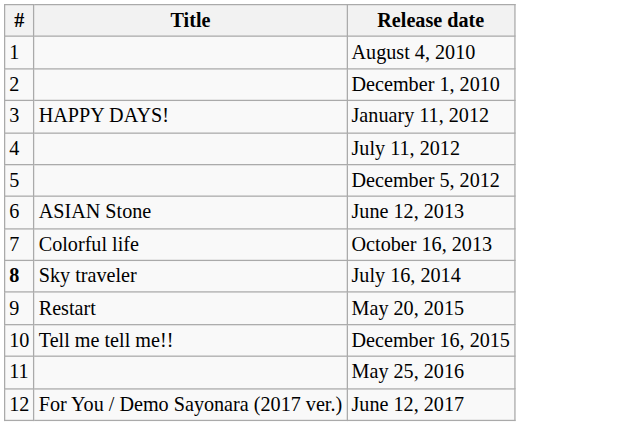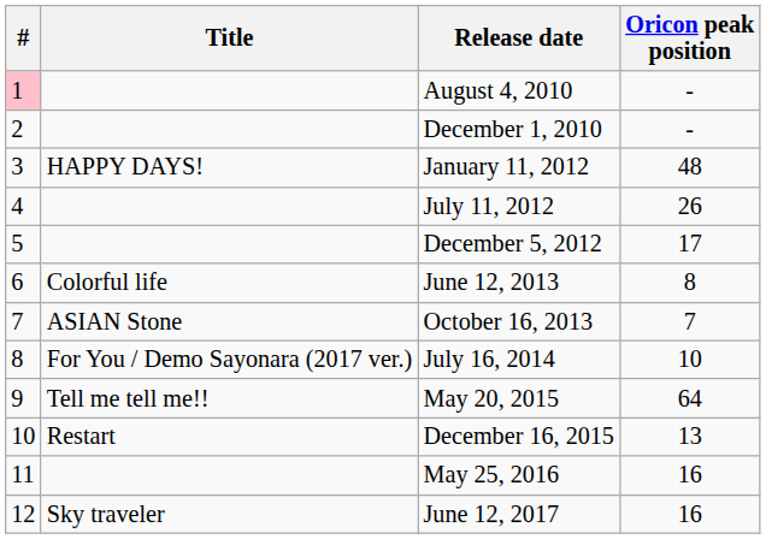 <table class="wikitable">
 <tr>
 <th>#</th>
 <th>Title</th>
 <th>Release date</th>
+<th><a href='#'>Oricon</a> peak<br>position</th>
 </tr>
 <tr>
-<td>1</td>
+<td style="background: pink;">1</td>
 <td></td>
 <td>August 4, 2010</td>
+<td style="text-align:center;">-</td>
 </tr>
 <tr>
 <td>2</td>
 <td></td>
 <td>December 1, 2010</td>
+<td style="text-align:center;">-</td>
 </tr>
 <tr>
 <td>3</td>
 <td>HAPPY DAYS!</td>
 <td>January 11, 2012</td>
+<td style="text-align:center;">48</td>
 </tr>
 <tr>
 <td>4</td>
 <td></td>
 <td>July 11, 2012</td>
+<td style="text-align:center;">26</td>
 </tr>
 <tr>
 <td>5</td>
 <td></td>
 <td>December 5, 2012</td>
+<td style="text-align:center;">17</td>
 </tr>
 <tr>
 <td>6</td>
-<td>ASIAN Stone</td>
+<td>Colorful life</td>
 <td>June 12, 2013</td>
+<td style="text-align:center;">8</td>
 </tr>
 <tr>
 <td>7</td>
-<td>Colorful life</td>
+<td>ASIAN Stone</td>
 <td>October 16, 2013</td>
+<td style="text-align:center;">7</td>
 </tr>
 <tr>
-<td><strong>8</strong></td>
-<td>Sky traveler</td>
+<td>8</td>
+<td>For You / Demo Sayonara (2017 ver.)</td>
 <td>July 16, 2014</td>
+<td style="text-align:center;">10</td>
 </tr>
 <tr>
 <td>9</td>
-<td>Restart</td>
+<td>Tell me tell me!!</td>
 <td>May 20, 2015</td>
+<td style="text-align:center;">64</td>
 </tr>
 <tr>
 <td>10</td>
-<td>Tell me tell me!!</td>
+<td>Restart</td>
 <td>December 16, 2015</td>
+<td style="text-align:center;">13</td>
 </tr>
 <tr>
 <td>11</td>
 <td></td>
 <td>May 25, 2016</td>
+<td style="text-align:center;">16</td>
 </tr>
 <tr>
 <td>12</td>
-<td>For You / Demo Sayonara (2017 ver.)</td>
+<td>Sky traveler</td>
 <td>June 12, 2017</td>
+<td style="text-align:center;">16</td>
 </tr>
 </table>
